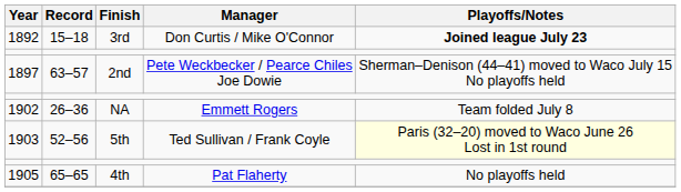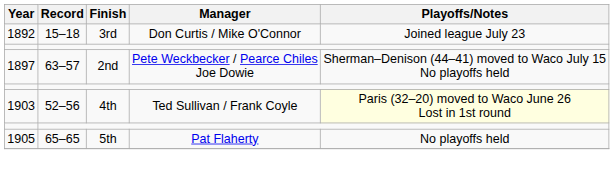 <table class="wikitable" style="text-align:center">
 <tr>
 <th>Year</th>
 <th>Record</th>
 <th>Finish</th>
 <th>Manager</th>
 <th>Playoffs/Notes</th>
 </tr>
 <tr>
 <td>1892</td>
 <td>15–18</td>
 <td>3rd</td>
 <td>Don Curtis / Mike O'Connor</td>
-<td><strong>Joined league July 23</strong></td>
+<td>Joined league July 23</td>
 </tr>
 <tr>
 <td></td>
 </tr>
 <tr>
 <td>1897</td>
 <td>63–57</td>
 <td>2nd</td>
 <td><a href='#'>Pete Weckbecker</a> / <a href='#'>Pearce Chiles</a><br> Joe Dowie</td>
 <td>Sherman–Denison (44–41) moved to Waco July 15<br>No playoffs held</td>
 </tr>
 <tr>
 <td></td>
 </tr>
 <tr>
-<td>1902</td>
-<td>26–36</td>
-<td>NA</td>
-<td><a href='#'>Emmett Rogers</a></td>
-<td>Team folded July 8</td>
-</tr>
-<tr>
 <td>1903</td>
 <td>52–56</td>
-<td>5th</td>
+<td>4th</td>
 <td>Ted Sullivan / Frank Coyle</td>
 <td style="background: lightyellow;">Paris (32–20) moved to Waco  June 26<br>Lost in 1st round</td>
 </tr>
 <tr>
 <td></td>
 </tr>
 <tr>
 <td>1905</td>
 <td>65–65</td>
-<td>4th</td>
+<td>5th</td>
 <td><a href='#'>Pat Flaherty</a></td>
 <td>No playoffs held</td>
 </tr>
 <tr>
 </tr>
 </table>
